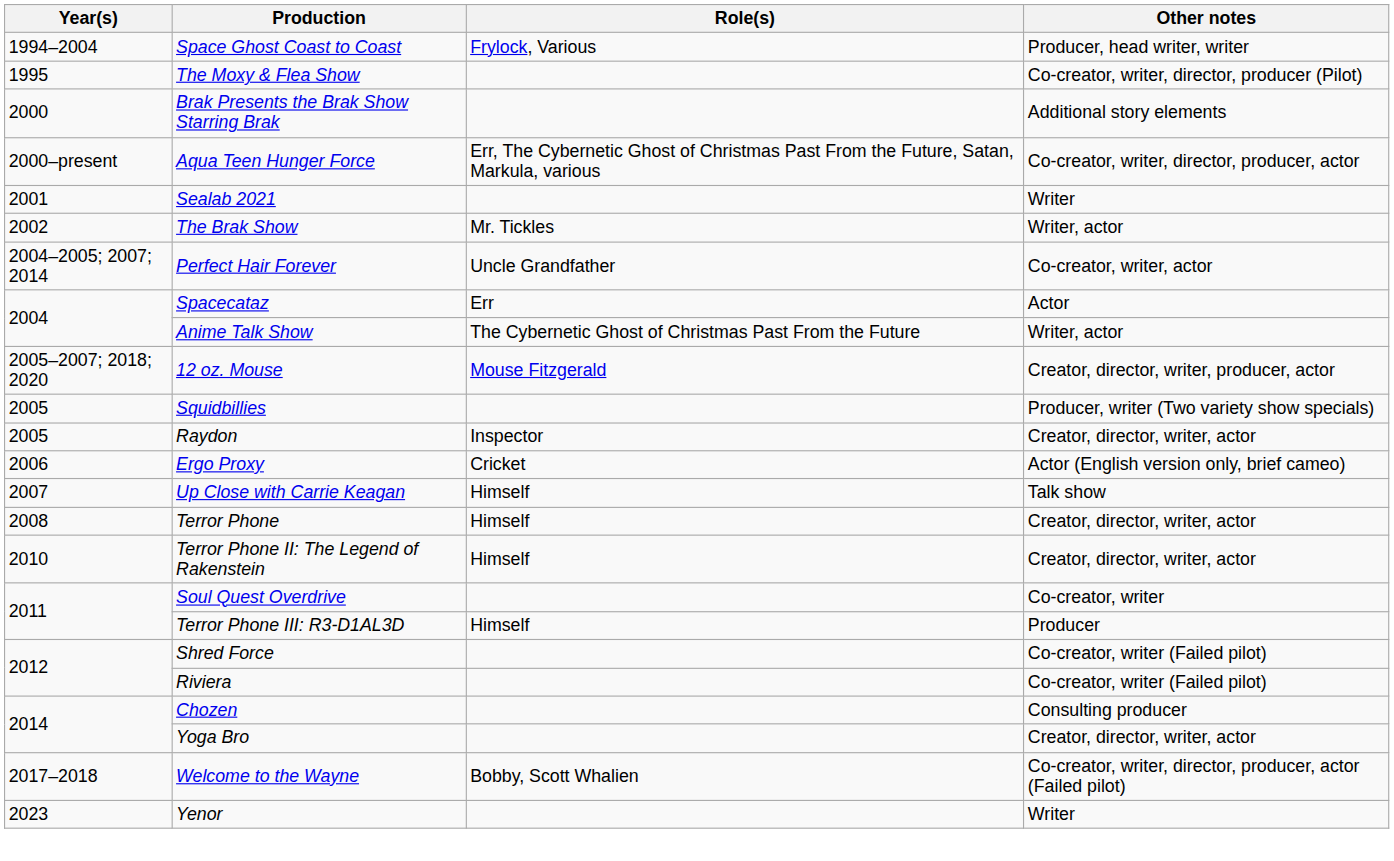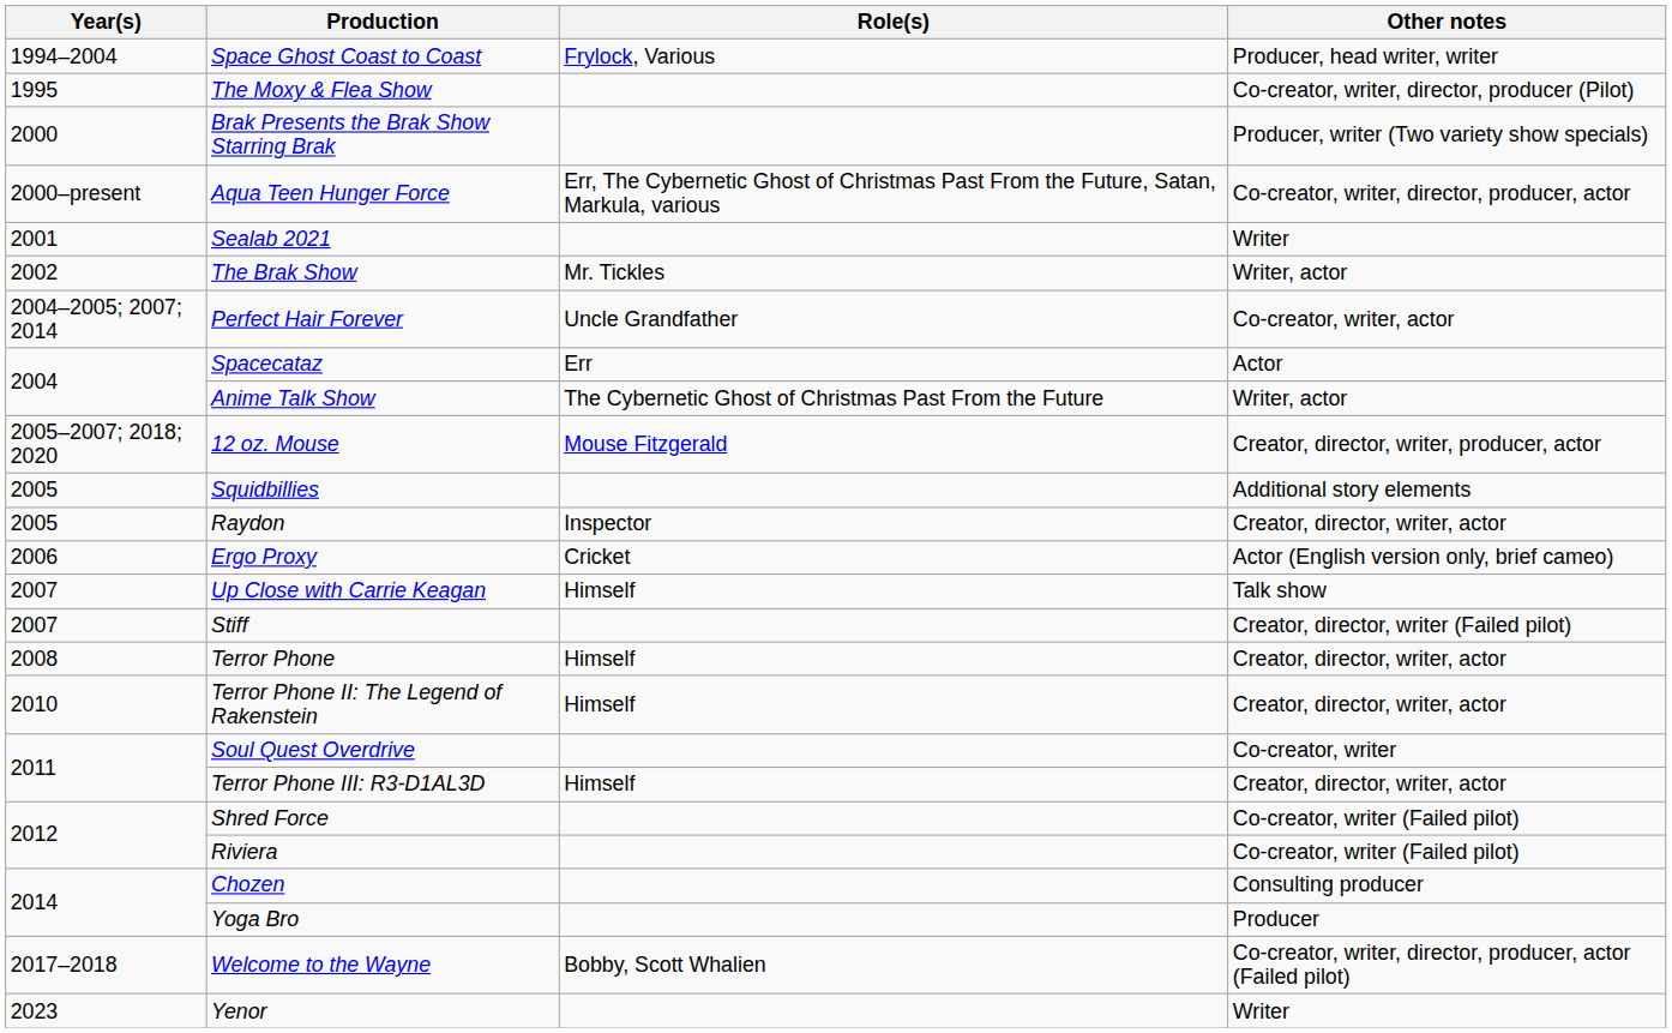 <table class="wikitable">
 <tr>
 <th>Year(s)</th>
 <th>Production</th>
 <th>Role(s)</th>
 <th>Other notes</th>
 </tr>
 <tr>
 <td>1994–2004</td>
 <td><em><a href='#'>Space Ghost Coast to Coast</a></em></td>
 <td><a href='#'>Frylock</a>, Various</td>
 <td>Producer, head writer, writer</td>
 </tr>
 <tr>
 <td>1995</td>
 <td><em><a href='#'>The Moxy & Flea Show</a></em></td>
 <td></td>
 <td>Co-creator, writer, director, producer (Pilot)</td>
 </tr>
 <tr>
 <td>2000</td>
 <td><em><a href='#'>Brak Presents the Brak Show Starring Brak</a></em></td>
 <td></td>
-<td>Additional story elements</td>
+<td>Producer, writer (Two variety show specials)</td>
 </tr>
 <tr>
 <td>2000–present</td>
 <td><em><a href='#'>Aqua Teen Hunger Force</a></em></td>
 <td>Err, The Cybernetic Ghost of Christmas Past From the Future, Satan, Markula, various</td>
 <td>Co-creator, writer, director, producer, actor</td>
 </tr>
 <tr>
 <td>2001</td>
 <td><em><a href='#'>Sealab 2021</a></em></td>
 <td></td>
 <td>Writer</td>
 </tr>
 <tr>
 <td>2002</td>
 <td><em><a href='#'>The Brak Show</a></em></td>
 <td>Mr. Tickles</td>
 <td>Writer, actor</td>
 </tr>
 <tr>
 <td>2004–2005; 2007; 2014</td>
 <td><em><a href='#'>Perfect Hair Forever</a></em></td>
 <td>Uncle Grandfather</td>
 <td>Co-creator, writer, actor</td>
 </tr>
 <tr>
 <td rowspan="2">2004</td>
 <td><em><a href='#'>Spacecataz</a></em></td>
 <td>Err</td>
 <td>Actor</td>
 </tr>
 <tr>
 <td><em><a href='#'>Anime Talk Show</a></em></td>
 <td>The Cybernetic Ghost of Christmas Past From the Future</td>
 <td>Writer, actor</td>
 </tr>
 <tr>
 <td>2005–2007; 2018; 2020</td>
 <td><em><a href='#'>12 oz. Mouse</a></em></td>
 <td><a href='#'>Mouse Fitzgerald</a></td>
 <td>Creator, director, writer, producer, actor</td>
 </tr>
 <tr>
 <td>2005</td>
 <td><em><a href='#'>Squidbillies</a></em></td>
 <td></td>
-<td>Producer, writer (Two variety show specials)</td>
+<td>Additional story elements</td>
 </tr>
 <tr>
 <td>2005</td>
 <td><em>Raydon</em></td>
 <td>Inspector</td>
 <td>Creator, director, writer, actor</td>
 </tr>
 <tr>
 <td>2006</td>
 <td><em><a href='#'>Ergo Proxy</a></em></td>
 <td>Cricket</td>
 <td>Actor (English version only, brief cameo)</td>
 </tr>
 <tr>
 <td>2007</td>
 <td><em><a href='#'>Up Close with Carrie Keagan</a></em></td>
 <td>Himself</td>
 <td>Talk show</td>
+</tr>
+<tr>
+<td>2007</td>
+<td><em>Stiff</em></td>
+<td></td>
+<td>Creator, director, writer (Failed pilot)</td>
 </tr>
 <tr>
 <td>2008</td>
 <td><em>Terror Phone</em></td>
 <td>Himself</td>
 <td>Creator, director, writer, actor</td>
 </tr>
 <tr>
 <td>2010</td>
 <td><em>Terror Phone II: The Legend of Rakenstein</em></td>
 <td>Himself</td>
 <td>Creator, director, writer, actor</td>
 </tr>
 <tr>
 <td rowspan="2">2011</td>
 <td><em><a href='#'>Soul Quest Overdrive</a></em></td>
 <td></td>
 <td>Co-creator, writer</td>
 </tr>
 <tr>
 <td><em>Terror Phone III: R3-D1AL3D</em></td>
 <td>Himself</td>
-<td>Producer</td>
+<td>Creator, director, writer, actor</td>
 </tr>
 <tr>
 <td rowspan="2">2012</td>
 <td><em>Shred Force</em></td>
 <td></td>
 <td>Co-creator, writer (Failed pilot)</td>
 </tr>
 <tr>
 <td><em>Riviera</em></td>
 <td></td>
 <td>Co-creator, writer (Failed pilot)</td>
 </tr>
 <tr>
 <td rowspan="2">2014</td>
 <td><em><a href='#'>Chozen</a></em></td>
 <td></td>
 <td>Consulting producer</td>
 </tr>
 <tr>
 <td><em>Yoga Bro</em></td>
 <td></td>
-<td>Creator, director, writer, actor</td>
+<td>Producer</td>
 </tr>
 <tr>
 <td>2017–2018</td>
 <td><em><a href='#'>Welcome to the Wayne</a></em></td>
 <td>Bobby, Scott Whalien</td>
 <td>Co-creator, writer, director, producer, actor (Failed pilot)</td>
 </tr>
 <tr>
 <td>2023</td>
 <td><em>Yenor</em></td>
 <td></td>
 <td>Writer</td>
 </tr>
 </table>
